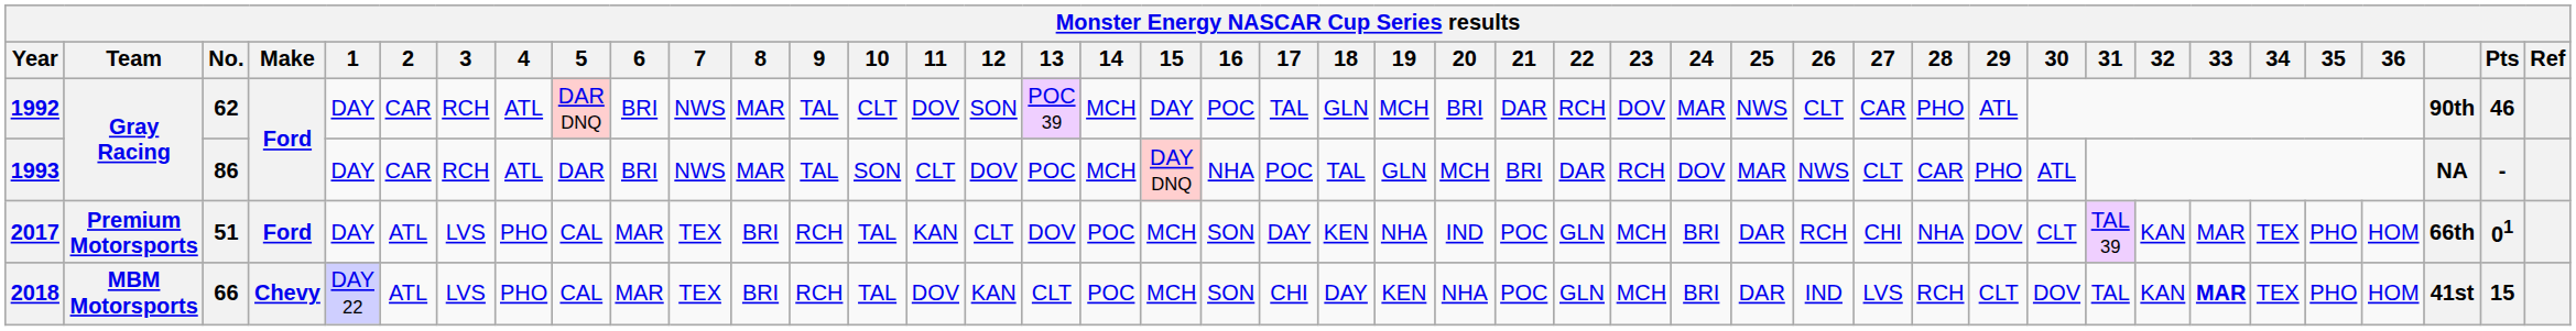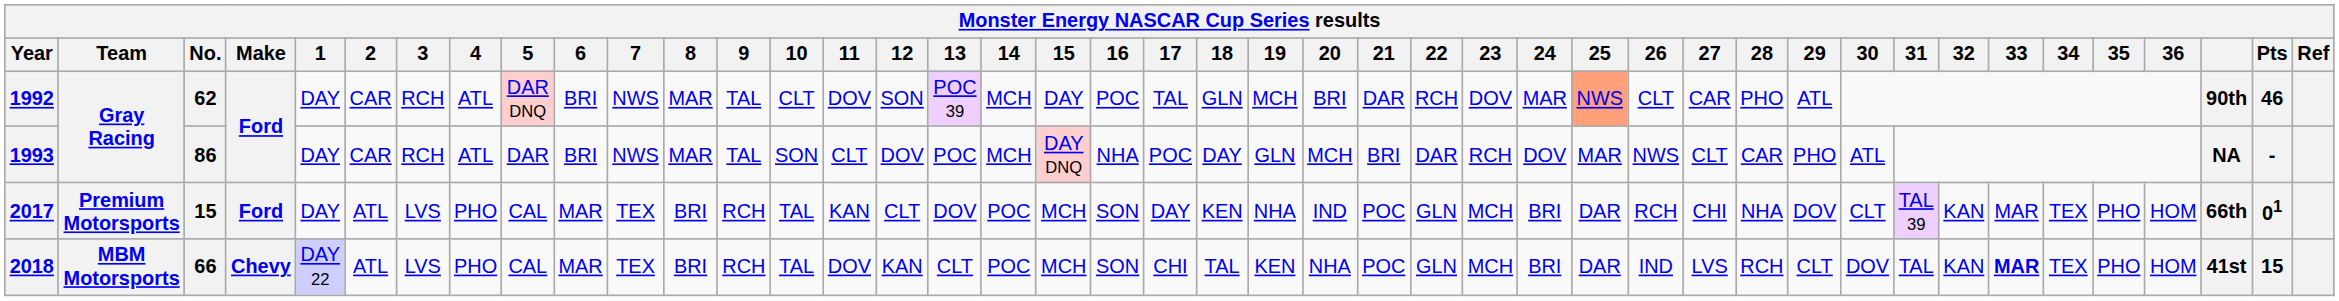 <table class="wikitable" style="text-align:center; font-size:75%">
 <tr>
 <th colspan=45><a href='#'>Monster Energy NASCAR Cup Series</a> results</th>
 </tr>
 <tr>
 <th>Year</th>
 <th>Team</th>
 <th>No.</th>
 <th>Make</th>
 <th>1</th>
 <th>2</th>
 <th>3</th>
 <th>4</th>
 <th>5</th>
 <th>6</th>
 <th>7</th>
 <th>8</th>
 <th>9</th>
 <th>10</th>
 <th>11</th>
 <th>12</th>
 <th>13</th>
 <th>14</th>
 <th>15</th>
 <th>16</th>
 <th>17</th>
 <th>18</th>
 <th>19</th>
 <th>20</th>
 <th>21</th>
 <th>22</th>
 <th>23</th>
 <th>24</th>
 <th>25</th>
 <th>26</th>
 <th>27</th>
 <th>28</th>
 <th>29</th>
 <th>30</th>
 <th>31</th>
 <th>32</th>
 <th>33</th>
 <th>34</th>
 <th>35</th>
 <th>36</th>
 <th></th>
 <th>Pts</th>
 <th>Ref</th>
 </tr>
 <tr>
 <th><a href='#'>1992</a></th>
 <th rowspan=2><a href='#'>Gray Racing</a></th>
 <th>62</th>
 <th rowspan=2><a href='#'>Ford</a></th>
 <td><a href='#'>DAY</a></td>
 <td><a href='#'>CAR</a></td>
 <td><a href='#'>RCH</a></td>
 <td><a href='#'>ATL</a></td>
 <td style="background:#FFCFCF;"><a href='#'>DAR</a><br><small>DNQ</small></td>
 <td><a href='#'>BRI</a></td>
 <td><a href='#'>NWS</a></td>
 <td><a href='#'>MAR</a></td>
 <td><a href='#'>TAL</a></td>
 <td><a href='#'>CLT</a></td>
 <td><a href='#'>DOV</a></td>
 <td><a href='#'>SON</a></td>
 <td style="background:#EFCFFF;"><a href='#'>POC</a><br><small>39</small></td>
 <td><a href='#'>MCH</a></td>
 <td><a href='#'>DAY</a></td>
 <td><a href='#'>POC</a></td>
 <td><a href='#'>TAL</a></td>
 <td><a href='#'>GLN</a></td>
 <td><a href='#'>MCH</a></td>
 <td><a href='#'>BRI</a></td>
 <td><a href='#'>DAR</a></td>
 <td><a href='#'>RCH</a></td>
 <td><a href='#'>DOV</a></td>
 <td><a href='#'>MAR</a></td>
-<td><a href='#'>NWS</a></td>
+<td style="background: lightsalmon;"><a href='#'>NWS</a></td>
 <td><a href='#'>CLT</a></td>
 <td><a href='#'>CAR</a></td>
 <td><a href='#'>PHO</a></td>
 <td><a href='#'>ATL</a></td>
 <td colspan=7></td>
 <th>90th</th>
 <th>46</th>
 <th></th>
 </tr>
 <tr>
 <th><a href='#'>1993</a></th>
 <th>86</th>
 <td><a href='#'>DAY</a></td>
 <td><a href='#'>CAR</a></td>
 <td><a href='#'>RCH</a></td>
 <td><a href='#'>ATL</a></td>
 <td><a href='#'>DAR</a></td>
 <td><a href='#'>BRI</a></td>
 <td><a href='#'>NWS</a></td>
 <td><a href='#'>MAR</a></td>
 <td><a href='#'>TAL</a></td>
 <td><a href='#'>SON</a></td>
 <td><a href='#'>CLT</a></td>
 <td><a href='#'>DOV</a></td>
 <td><a href='#'>POC</a></td>
 <td><a href='#'>MCH</a></td>
 <td style="background:#FFCFCF;"><a href='#'>DAY</a><br><small>DNQ</small></td>
 <td><a href='#'>NHA</a></td>
 <td><a href='#'>POC</a></td>
-<td><a href='#'>TAL</a></td>
+<td><a href='#'>DAY</a></td>
 <td><a href='#'>GLN</a></td>
 <td><a href='#'>MCH</a></td>
 <td><a href='#'>BRI</a></td>
 <td><a href='#'>DAR</a></td>
 <td><a href='#'>RCH</a></td>
 <td><a href='#'>DOV</a></td>
 <td><a href='#'>MAR</a></td>
 <td><a href='#'>NWS</a></td>
 <td><a href='#'>CLT</a></td>
 <td><a href='#'>CAR</a></td>
 <td><a href='#'>PHO</a></td>
 <td><a href='#'>ATL</a></td>
 <td colspan=6></td>
 <th>NA</th>
 <th>-</th>
 <th></th>
 </tr>
 <tr>
 <th><a href='#'>2017</a></th>
 <th><a href='#'>Premium Motorsports</a></th>
-<th>51</th>
+<th>15</th>
 <th><a href='#'>Ford</a></th>
 <td><a href='#'>DAY</a></td>
 <td><a href='#'>ATL</a></td>
 <td><a href='#'>LVS</a></td>
 <td><a href='#'>PHO</a></td>
 <td><a href='#'>CAL</a></td>
 <td><a href='#'>MAR</a></td>
 <td><a href='#'>TEX</a></td>
 <td><a href='#'>BRI</a></td>
 <td><a href='#'>RCH</a></td>
 <td><a href='#'>TAL</a></td>
 <td><a href='#'>KAN</a></td>
 <td><a href='#'>CLT</a></td>
 <td><a href='#'>DOV</a></td>
 <td><a href='#'>POC</a></td>
 <td><a href='#'>MCH</a></td>
 <td><a href='#'>SON</a></td>
 <td><a href='#'>DAY</a></td>
 <td><a href='#'>KEN</a></td>
 <td><a href='#'>NHA</a></td>
 <td><a href='#'>IND</a></td>
 <td><a href='#'>POC</a></td>
 <td><a href='#'>GLN</a></td>
 <td><a href='#'>MCH</a></td>
 <td><a href='#'>BRI</a></td>
 <td><a href='#'>DAR</a></td>
 <td><a href='#'>RCH</a></td>
 <td><a href='#'>CHI</a></td>
 <td><a href='#'>NHA</a></td>
 <td><a href='#'>DOV</a></td>
 <td><a href='#'>CLT</a></td>
 <td style="background:#EFCFFF;"><a href='#'>TAL</a><br><small>39</small></td>
 <td><a href='#'>KAN</a></td>
 <td><a href='#'>MAR</a></td>
 <td><a href='#'>TEX</a></td>
 <td><a href='#'>PHO</a></td>
 <td><a href='#'>HOM</a></td>
 <th>66th</th>
 <th>0<sup>1</sup></th>
 <th></th>
 </tr>
 <tr>
 <th><a href='#'>2018</a></th>
 <th><a href='#'>MBM Motorsports</a></th>
 <th>66</th>
 <th><a href='#'>Chevy</a></th>
 <td style="background:#CFCFFF;"><a href='#'>DAY</a><br><small>22</small></td>
 <td><a href='#'>ATL</a></td>
 <td><a href='#'>LVS</a></td>
 <td><a href='#'>PHO</a></td>
 <td><a href='#'>CAL</a></td>
 <td><a href='#'>MAR</a></td>
 <td><a href='#'>TEX</a></td>
 <td><a href='#'>BRI</a></td>
 <td><a href='#'>RCH</a></td>
 <td><a href='#'>TAL</a></td>
 <td><a href='#'>DOV</a></td>
 <td><a href='#'>KAN</a></td>
 <td><a href='#'>CLT</a></td>
 <td><a href='#'>POC</a></td>
 <td><a href='#'>MCH</a></td>
 <td><a href='#'>SON</a></td>
 <td><a href='#'>CHI</a></td>
-<td><a href='#'>DAY</a></td>
+<td><a href='#'>TAL</a></td>
 <td><a href='#'>KEN</a></td>
 <td><a href='#'>NHA</a></td>
 <td><a href='#'>POC</a></td>
 <td><a href='#'>GLN</a></td>
 <td><a href='#'>MCH</a></td>
 <td><a href='#'>BRI</a></td>
 <td><a href='#'>DAR</a></td>
 <td><a href='#'>IND</a></td>
 <td><a href='#'>LVS</a></td>
 <td><a href='#'>RCH</a></td>
 <td><a href='#'>CLT</a></td>
 <td><a href='#'>DOV</a></td>
 <td><a href='#'>TAL</a></td>
 <td><a href='#'>KAN</a></td>
 <td><strong><a href='#'>MAR</a></strong></td>
 <td><a href='#'>TEX</a></td>
 <td><a href='#'>PHO</a></td>
 <td><a href='#'>HOM</a></td>
 <th>41st</th>
 <th>15</th>
 <th></th>
 </tr>
 </table>
